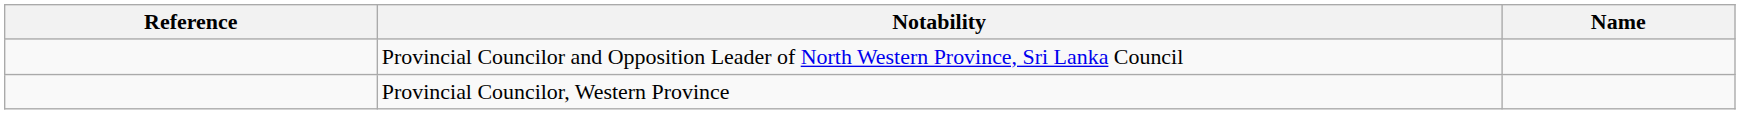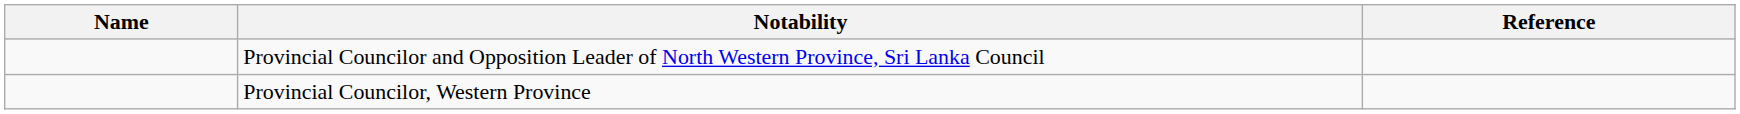 <table class="wikitable sortable" style="width:100%">
 <tr>
+<th style="width:*;">Name</th>
+<th style="width:65%;" class="unsortable">Notability</th>
 <th style="width:*;" class="unsortable">Reference</th>
-<th style="width:65%;" class="unsortable">Notability</th>
-<th style="width:*;">Name</th>
 </tr>
 <tr>
+<td></td>
+<td>Provincial Councilor and Opposition Leader of <a href='#'>North Western Province, Sri Lanka</a> Council</td>
 <td style="text-align:center;"></td>
-<td>Provincial Councilor and Opposition Leader of <a href='#'>North Western Province, Sri Lanka</a> Council</td>
-<td></td>
 </tr>
 <tr>
+<td></td>
+<td>Provincial Councilor, Western Province</td>
 <td style="text-align:center;"></td>
-<td>Provincial Councilor, Western Province</td>
-<td></td>
 </tr>
 </table>
